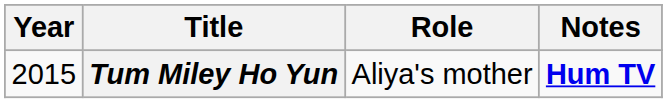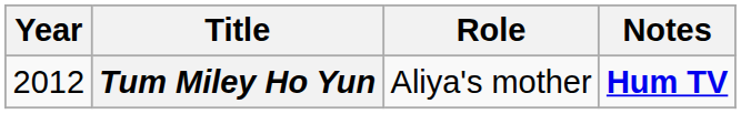 <table class="wikitable plainrowheaders">
 <tr style="text-align:center;">
 <th scope="col">Year</th>
 <th scope="col">Title</th>
 <th scope="col">Role</th>
 <th scope="col">Notes</th>
 </tr>
 <tr>
-<td>2015</td>
+<td>2012</td>
 <th scope="row"><em>Tum Miley Ho Yun</em></th>
 <td>Aliya's mother</td>
 <td><strong><a href='#'>Hum TV</a></strong></td>
 </tr>
 </table>
